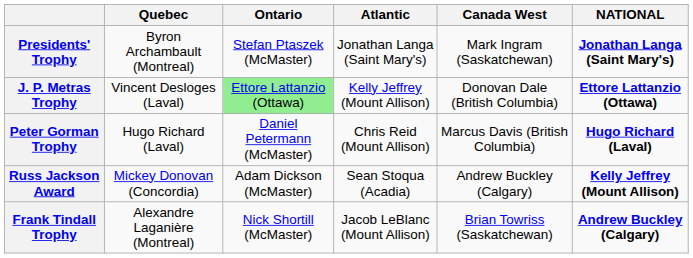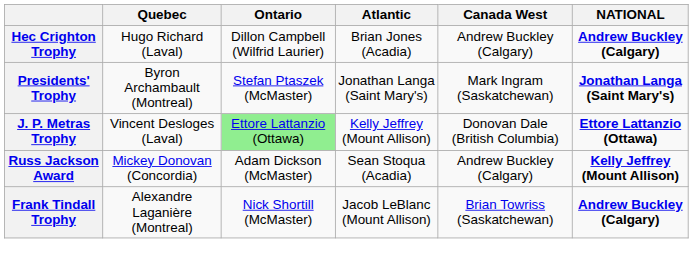 <table class="wikitable" style="text-align: center; width: 815px; height: 250px;">
 <tr>
 <th scope="col"></th>
 <th scope="col">Quebec</th>
 <th scope="col">Ontario</th>
 <th scope="col">Atlantic</th>
 <th scope="col">Canada West</th>
 <th scope="col">NATIONAL</th>
+</tr>
+<tr>
+<th scope="row"><a href='#'>Hec Crighton Trophy</a></th>
+<td>Hugo Richard (Laval)</td>
+<td>Dillon Campbell (Wilfrid Laurier)</td>
+<td>Brian Jones (Acadia)</td>
+<td>Andrew Buckley (Calgary)</td>
+<td><strong><a href='#'>Andrew Buckley</a> (Calgary)</strong></td>
 </tr>
 <tr>
 <th scope="row"><a href='#'>Presidents' Trophy</a></th>
 <td>Byron Archambault (Montreal)</td>
 <td><a href='#'>Stefan Ptaszek</a> (McMaster)</td>
 <td>Jonathan Langa (Saint Mary's)</td>
 <td>Mark Ingram (Saskatchewan)</td>
 <td><strong><a href='#'>Jonathan Langa</a> (Saint Mary's)</strong></td>
 </tr>
 <tr>
 <th scope="row"><a href='#'>J. P. Metras Trophy</a></th>
 <td>Vincent Desloges (Laval)</td>
 <td style="background: lightgreen;"><a href='#'>Ettore Lattanzio</a> (Ottawa)</td>
 <td><a href='#'>Kelly Jeffrey</a> (Mount Allison)</td>
 <td>Donovan Dale (British Columbia)</td>
 <td><strong><a href='#'>Ettore Lattanzio</a> (Ottawa)</strong></td>
 </tr>
 <tr>
-<th scope="row"><a href='#'>Peter Gorman Trophy</a></th>
-<td>Hugo Richard (Laval)</td>
-<td><a href='#'>Daniel Petermann</a> (McMaster)</td>
-<td>Chris Reid (Mount Allison)</td>
-<td>Marcus Davis (British Columbia)</td>
-<td><strong><a href='#'>Hugo Richard</a> (Laval)</strong></td>
-</tr>
-<tr>
 <th scope="row"><a href='#'>Russ Jackson Award</a></th>
 <td><a href='#'>Mickey Donovan</a> (Concordia)</td>
 <td>Adam Dickson (McMaster)</td>
 <td>Sean Stoqua (Acadia)</td>
 <td>Andrew Buckley (Calgary)</td>
 <td><strong><a href='#'>Kelly Jeffrey</a> (Mount Allison)</strong></td>
 </tr>
 <tr>
 <th scope="row"><a href='#'>Frank Tindall Trophy</a></th>
 <td>Alexandre Laganière (Montreal)</td>
 <td><a href='#'>Nick Shortill</a> (McMaster)</td>
 <td>Jacob LeBlanc (Mount Allison)</td>
 <td><a href='#'>Brian Towriss</a> (Saskatchewan)</td>
 <td><strong><a href='#'>Andrew Buckley</a> (Calgary)</strong></td>
 </tr>
 </table>
